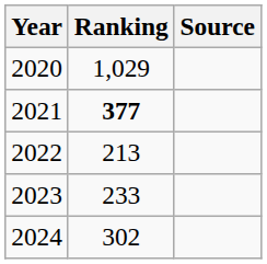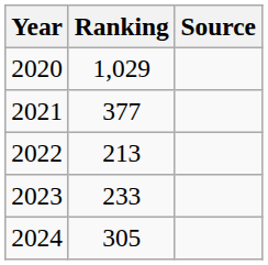 <table class="wikitable" style="text-align:center; font-size: 95%;">
 <tr>
 <th>Year</th>
 <th>Ranking</th>
 <th>Source</th>
 </tr>
 <tr>
 <td>2020</td>
 <td>1,029</td>
 <td></td>
 </tr>
 <tr>
 <td>2021</td>
-<td><strong>377</strong></td>
+<td>377</td>
 <td></td>
 </tr>
 <tr>
 <td>2022</td>
 <td>213</td>
 <td></td>
 </tr>
 <tr>
 <td>2023</td>
 <td>233</td>
 <td></td>
 </tr>
 <tr>
 <td>2024</td>
-<td>302</td>
+<td>305</td>
 <td></td>
 </tr>
 </table>
